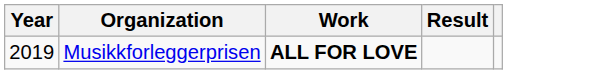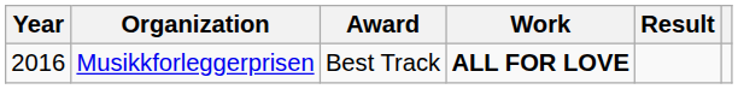 <table class="wikitable plainrowheaders" style="text-align:center;">
 <tr>
 <th>Year</th>
 <th>Organization</th>
+<th>Award</th>
 <th>Work</th>
 <th>Result</th>
 <th></th>
 </tr>
 <tr>
-<td>2019</td>
+<td>2016</td>
 <td><a href='#'>Musikkforleggerprisen</a></td>
+<td>Best Track</td>
 <td><strong>ALL FOR LOVE</strong></td>
 <td></td>
 <td></td>
 </tr>
 </table>
